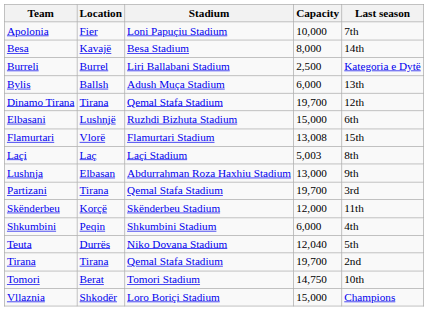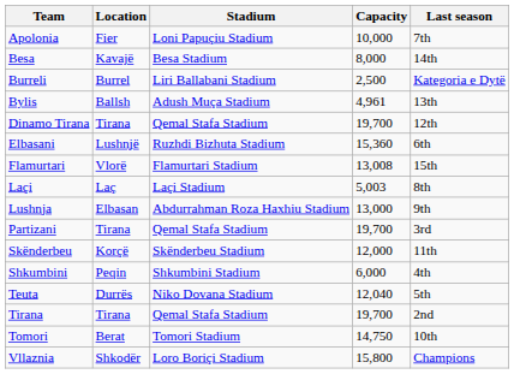 <table class="wikitable sortable">
 <tr>
 <th>Team</th>
 <th>Location</th>
 <th>Stadium</th>
 <th>Capacity</th>
 <th>Last season</th>
 </tr>
 <tr>
 <td><a href='#'>Apolonia</a></td>
 <td><a href='#'>Fier</a></td>
 <td><a href='#'>Loni Papuçiu Stadium</a></td>
 <td>10,000</td>
 <td>7th</td>
 </tr>
 <tr>
 <td><a href='#'>Besa</a></td>
 <td><a href='#'>Kavajë</a></td>
 <td><a href='#'>Besa Stadium</a></td>
 <td>8,000</td>
 <td>14th</td>
 </tr>
 <tr>
 <td><a href='#'>Burreli</a></td>
 <td><a href='#'>Burrel</a></td>
 <td><a href='#'>Liri Ballabani Stadium</a></td>
 <td>2,500</td>
 <td><a href='#'>Kategoria e Dytë</a></td>
 </tr>
 <tr>
 <td><a href='#'>Bylis</a></td>
 <td><a href='#'>Ballsh</a></td>
 <td><a href='#'>Adush Muça Stadium</a></td>
-<td>6,000</td>
+<td>4,961</td>
 <td>13th</td>
 </tr>
 <tr>
 <td><a href='#'>Dinamo Tirana</a></td>
 <td><a href='#'>Tirana</a></td>
 <td><a href='#'>Qemal Stafa Stadium</a></td>
 <td>19,700</td>
 <td>12th</td>
 </tr>
 <tr>
 <td><a href='#'>Elbasani</a></td>
 <td><a href='#'>Lushnjë</a></td>
 <td><a href='#'>Ruzhdi Bizhuta Stadium</a></td>
-<td>15,000</td>
+<td>15,360</td>
 <td>6th</td>
 </tr>
 <tr>
 <td><a href='#'>Flamurtari</a></td>
 <td><a href='#'>Vlorë</a></td>
 <td><a href='#'>Flamurtari Stadium</a></td>
 <td>13,008</td>
 <td>15th</td>
 </tr>
 <tr>
 <td><a href='#'>Laçi</a></td>
 <td><a href='#'>Laç</a></td>
 <td><a href='#'>Laçi Stadium</a></td>
 <td>5,003</td>
 <td>8th</td>
 </tr>
 <tr>
 <td><a href='#'>Lushnja</a></td>
 <td><a href='#'>Elbasan</a></td>
 <td><a href='#'>Abdurrahman Roza Haxhiu Stadium</a></td>
 <td>13,000</td>
 <td>9th</td>
 </tr>
 <tr>
 <td><a href='#'>Partizani</a></td>
 <td><a href='#'>Tirana</a></td>
 <td><a href='#'>Qemal Stafa Stadium</a></td>
 <td>19,700</td>
 <td>3rd</td>
 </tr>
 <tr>
 <td><a href='#'>Skënderbeu</a></td>
 <td><a href='#'>Korçë</a></td>
 <td><a href='#'>Skënderbeu Stadium</a></td>
 <td>12,000</td>
 <td>11th</td>
 </tr>
 <tr>
 <td><a href='#'>Shkumbini</a></td>
 <td><a href='#'>Peqin</a></td>
 <td><a href='#'>Shkumbini Stadium</a></td>
 <td>6,000</td>
 <td>4th</td>
 </tr>
 <tr>
 <td><a href='#'>Teuta</a></td>
 <td><a href='#'>Durrës</a></td>
 <td><a href='#'>Niko Dovana Stadium</a></td>
 <td>12,040</td>
 <td>5th</td>
 </tr>
 <tr>
 <td><a href='#'>Tirana</a></td>
 <td><a href='#'>Tirana</a></td>
 <td><a href='#'>Qemal Stafa Stadium</a></td>
 <td>19,700</td>
 <td>2nd</td>
 </tr>
 <tr>
 <td><a href='#'>Tomori</a></td>
 <td><a href='#'>Berat</a></td>
 <td><a href='#'>Tomori Stadium</a></td>
 <td>14,750</td>
 <td>10th</td>
 </tr>
 <tr>
 <td><a href='#'>Vllaznia</a></td>
 <td><a href='#'>Shkodër</a></td>
 <td><a href='#'>Loro Boriçi Stadium</a></td>
-<td>15,000</td>
+<td>15,800</td>
 <td><a href='#'>Champions</a></td>
 </tr>
 </table>
